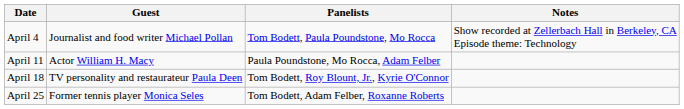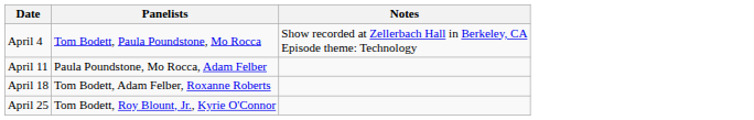 <table class="wikitable">
 <tr>
 <th>Date</th>
-<th>Guest</th>
 <th>Panelists</th>
 <th>Notes</th>
 </tr>
 <tr>
 <td>April 4</td>
-<td>Journalist and food writer <a href='#'>Michael Pollan</a></td>
 <td><a href='#'>Tom Bodett</a>, <a href='#'>Paula Poundstone</a>, <a href='#'>Mo Rocca</a></td>
 <td>Show recorded at <a href='#'>Zellerbach Hall</a> in <a href='#'>Berkeley, CA</a><br>Episode theme: Technology</td>
 </tr>
 <tr>
 <td>April 11</td>
-<td>Actor <a href='#'>William H. Macy</a></td>
 <td>Paula Poundstone, Mo Rocca, <a href='#'>Adam Felber</a></td>
 <td></td>
 </tr>
 <tr>
 <td>April 18</td>
-<td>TV personality and restaurateur <a href='#'>Paula Deen</a></td>
-<td>Tom Bodett, <a href='#'>Roy Blount, Jr.</a>, <a href='#'>Kyrie O'Connor</a></td>
+<td>Tom Bodett, Adam Felber, <a href='#'>Roxanne Roberts</a></td>
 <td></td>
 </tr>
 <tr>
 <td>April 25</td>
-<td>Former tennis player <a href='#'>Monica Seles</a></td>
-<td>Tom Bodett, Adam Felber, <a href='#'>Roxanne Roberts</a></td>
+<td>Tom Bodett, <a href='#'>Roy Blount, Jr.</a>, <a href='#'>Kyrie O'Connor</a></td>
 <td></td>
 </tr>
 </table>
